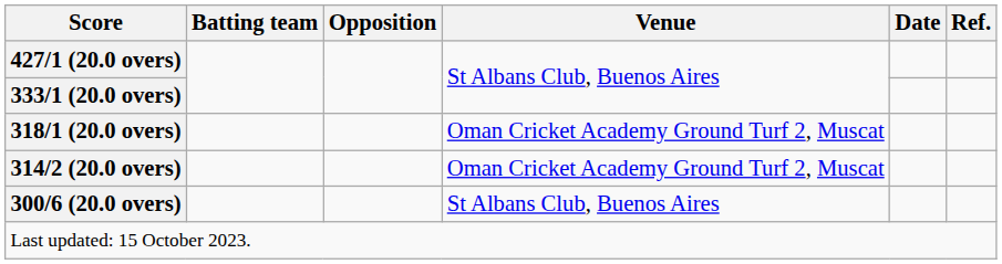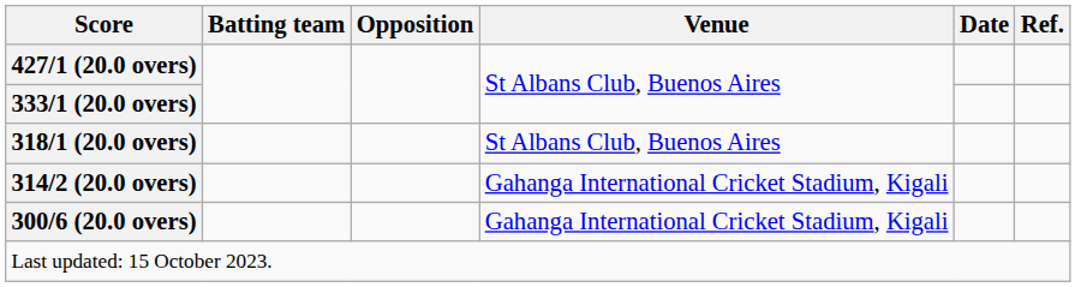 <table class="wikitable">
 <tr>
 <th scope="col">Score</th>
 <th scope="col">Batting team</th>
 <th scope="col">Opposition</th>
 <th scope="col">Venue</th>
 <th scope="col">Date</th>
 <th scope="col">Ref.</th>
 </tr>
 <tr>
 <th scope="row">427/1 (20.0 overs)</th>
 <td rowspan=2></td>
 <td rowspan=2></td>
 <td rowspan=2><a href='#'>St Albans Club</a>, <a href='#'>Buenos Aires</a></td>
 <td></td>
 <td></td>
 </tr>
 <tr>
 <th scope="row">333/1 (20.0 overs)</th>
 <td></td>
 <td></td>
 </tr>
 <tr>
 <th scope="row">318/1 (20.0 overs)</th>
 <td></td>
 <td></td>
-<td><a href='#'>Oman Cricket Academy Ground Turf 2</a>, <a href='#'>Muscat</a></td>
+<td><a href='#'>St Albans Club</a>, <a href='#'>Buenos Aires</a></td>
 <td></td>
 <td></td>
 </tr>
 <tr>
 <th scope="row">314/2 (20.0 overs)</th>
 <td></td>
 <td></td>
-<td><a href='#'>Oman Cricket Academy Ground Turf 2</a>, <a href='#'>Muscat</a></td>
+<td><a href='#'>Gahanga International Cricket Stadium</a>, <a href='#'>Kigali</a></td>
 <td></td>
 <td></td>
 </tr>
 <tr>
 <th scope="row">300/6 (20.0 overs)</th>
 <td></td>
 <td></td>
-<td><a href='#'>St Albans Club</a>, <a href='#'>Buenos Aires</a></td>
+<td><a href='#'>Gahanga International Cricket Stadium</a>, <a href='#'>Kigali</a></td>
 <td></td>
 <td></td>
 </tr>
 <tr>
 <td scope="row" colspan=6><small>Last updated: 15 October 2023.</small></td>
 </tr>
 </table>
